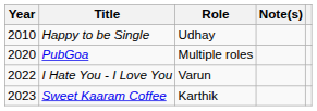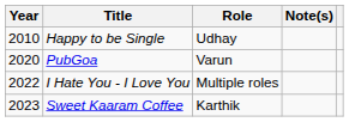 <table class="wikitable">
 <tr>
 <th>Year</th>
 <th>Title</th>
 <th>Role</th>
 <th>Note(s)</th>
 <th scope="col" class="unsortable" ></th>
 </tr>
 <tr>
 <td>2010</td>
 <td><em>Happy to be Single</em></td>
 <td>Udhay</td>
 <td></td>
 <td></td>
 </tr>
 <tr>
 <td>2020</td>
 <td><em><a href='#'>PubGoa</a></em></td>
-<td>Multiple roles</td>
+<td>Varun</td>
 <td></td>
 <td></td>
 </tr>
 <tr>
 <td>2022</td>
 <td><em>I Hate You - I Love You </em></td>
-<td>Varun</td>
+<td>Multiple roles</td>
 <td></td>
 <td></td>
 </tr>
 <tr>
 <td>2023</td>
 <td><em><a href='#'>Sweet Kaaram Coffee</a></em></td>
 <td>Karthik</td>
 <td></td>
 <td></td>
 </tr>
 </table>
